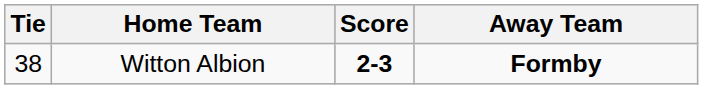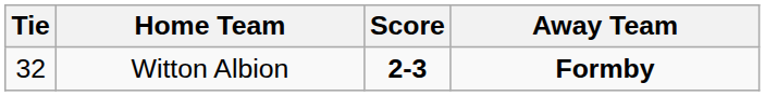 <table class="wikitable" style="text-align:center;">
 <tr>
 <th width=20>Tie</th>
 <th width=175>Home Team</th>
 <th width=20>Score</th>
 <th width=175>Away Team</th>
 </tr>
 <tr>
-<td>38</td>
+<td>32</td>
 <td>Witton Albion</td>
 <td><strong>2-3</strong></td>
 <td><strong>Formby</strong></td>
 </tr>
 </table>
